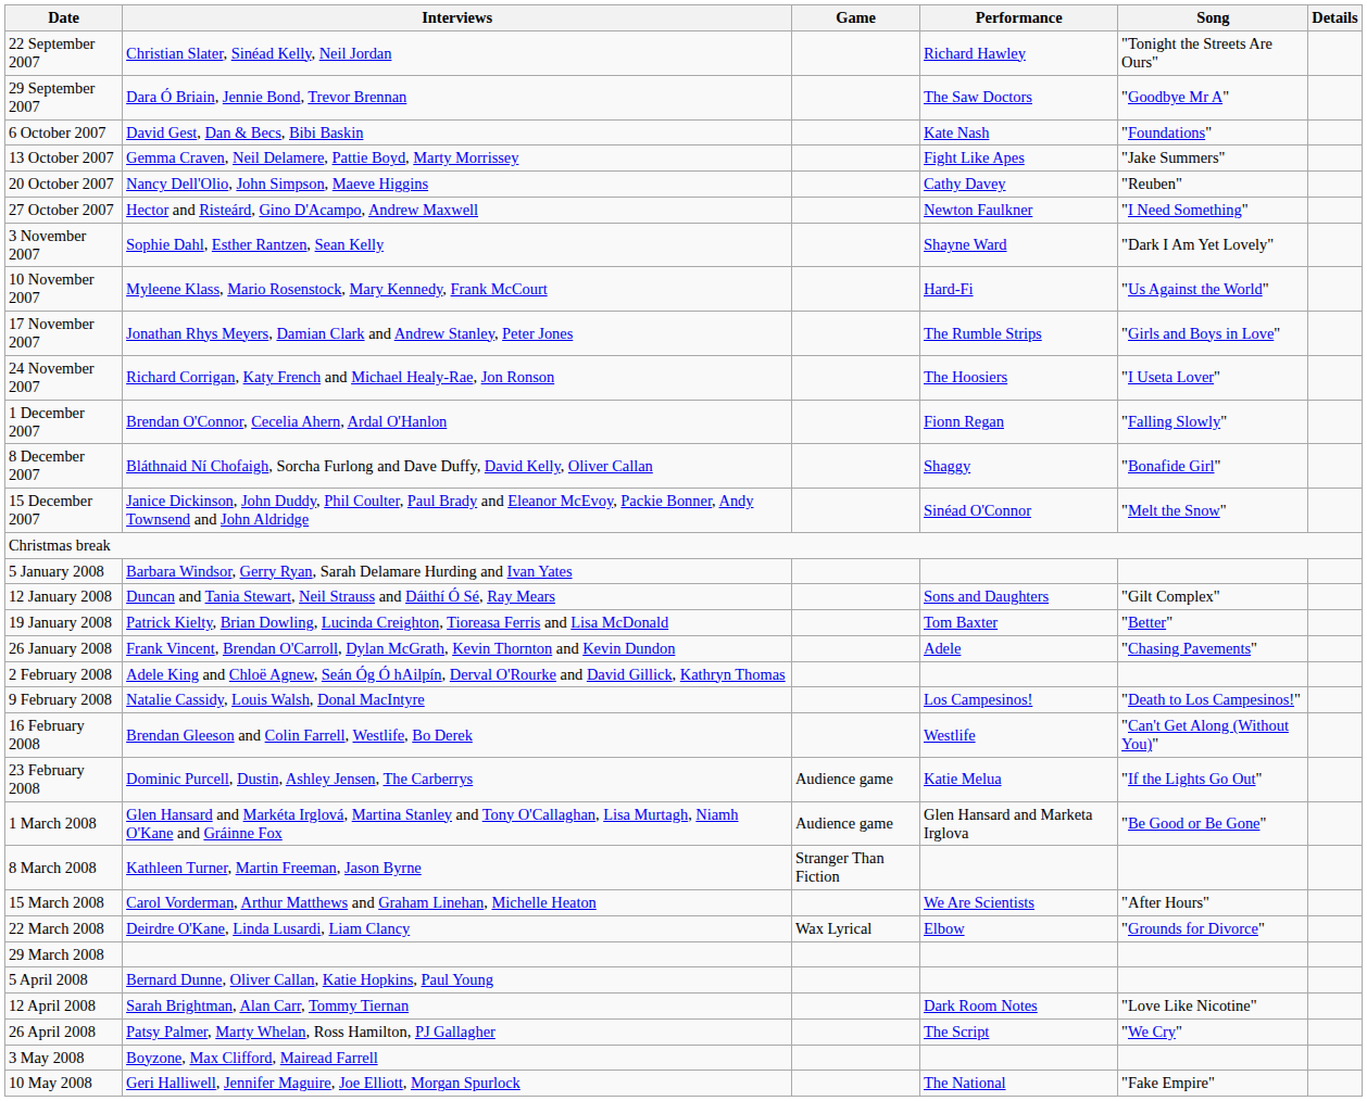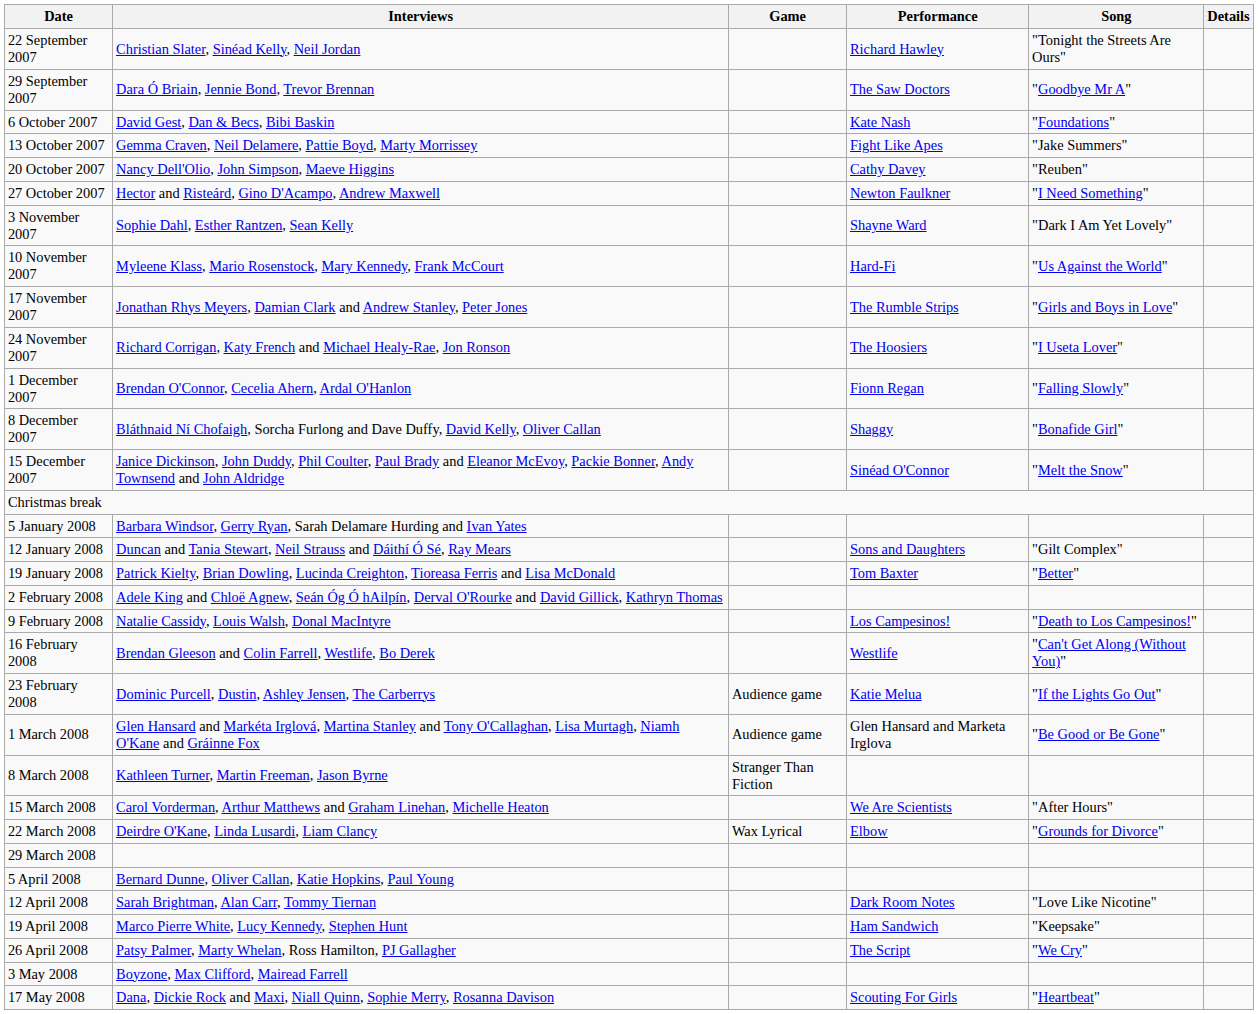 <table class="wikitable collapsible collapsed" style="font-size:90%">
 <tr>
 <th>Date</th>
 <th>Interviews</th>
 <th>Game</th>
 <th>Performance</th>
 <th>Song</th>
 <th>Details</th>
 </tr>
 <tr>
 <td>22 September 2007</td>
 <td><a href='#'>Christian Slater</a>, <a href='#'>Sinéad Kelly</a>, <a href='#'>Neil Jordan</a></td>
 <td></td>
 <td><a href='#'>Richard Hawley</a></td>
 <td>"Tonight the Streets Are Ours"</td>
 <td> </td>
 </tr>
 <tr>
 <td>29 September 2007</td>
 <td><a href='#'>Dara Ó Briain</a>, <a href='#'>Jennie Bond</a>, <a href='#'>Trevor Brennan</a></td>
 <td></td>
 <td><a href='#'>The Saw Doctors</a></td>
 <td>"<a href='#'>Goodbye Mr A</a>"</td>
 <td> </td>
 </tr>
 <tr>
 <td>6 October 2007</td>
 <td><a href='#'>David Gest</a>, <a href='#'>Dan & Becs</a>, <a href='#'>Bibi Baskin</a></td>
 <td></td>
 <td><a href='#'>Kate Nash</a></td>
 <td>"<a href='#'>Foundations</a>"</td>
 <td> </td>
 </tr>
 <tr>
 <td>13 October 2007</td>
 <td><a href='#'>Gemma Craven</a>, <a href='#'>Neil Delamere</a>, <a href='#'>Pattie Boyd</a>, <a href='#'>Marty Morrissey</a></td>
 <td></td>
 <td><a href='#'>Fight Like Apes</a></td>
 <td>"Jake Summers"</td>
 <td> </td>
 </tr>
 <tr>
 <td>20 October 2007</td>
 <td><a href='#'>Nancy Dell'Olio</a>, <a href='#'>John Simpson</a>, <a href='#'>Maeve Higgins</a></td>
 <td></td>
 <td><a href='#'>Cathy Davey</a></td>
 <td>"Reuben"</td>
 <td> </td>
 </tr>
 <tr>
 <td>27 October 2007</td>
 <td><a href='#'>Hector</a> and <a href='#'>Risteárd</a>, <a href='#'>Gino D'Acampo</a>, <a href='#'>Andrew Maxwell</a></td>
 <td></td>
 <td><a href='#'>Newton Faulkner</a></td>
 <td>"<a href='#'>I Need Something</a>"</td>
 <td> </td>
 </tr>
 <tr>
 <td>3 November 2007</td>
 <td><a href='#'>Sophie Dahl</a>, <a href='#'>Esther Rantzen</a>, <a href='#'>Sean Kelly</a></td>
 <td></td>
 <td><a href='#'>Shayne Ward</a></td>
 <td>"Dark I Am Yet Lovely"</td>
 <td> </td>
 </tr>
 <tr>
 <td>10 November 2007</td>
 <td><a href='#'>Myleene Klass</a>, <a href='#'>Mario Rosenstock</a>, <a href='#'>Mary Kennedy</a>, <a href='#'>Frank McCourt</a></td>
 <td></td>
 <td><a href='#'>Hard-Fi</a></td>
 <td>"<a href='#'>Us Against the World</a>"</td>
 <td> </td>
 </tr>
 <tr>
 <td>17 November 2007</td>
 <td><a href='#'>Jonathan Rhys Meyers</a>, <a href='#'>Damian Clark</a> and <a href='#'>Andrew Stanley</a>, <a href='#'>Peter Jones</a></td>
 <td></td>
 <td><a href='#'>The Rumble Strips</a></td>
 <td>"<a href='#'>Girls and Boys in Love</a>"</td>
 <td> </td>
 </tr>
 <tr>
 <td>24 November 2007</td>
 <td><a href='#'>Richard Corrigan</a>, <a href='#'>Katy French</a> and <a href='#'>Michael Healy-Rae</a>, <a href='#'>Jon Ronson</a></td>
 <td></td>
 <td><a href='#'>The Hoosiers</a></td>
 <td>"<a href='#'>I Useta Lover</a>"</td>
 <td> </td>
 </tr>
 <tr>
 <td>1 December 2007</td>
 <td><a href='#'>Brendan O'Connor</a>, <a href='#'>Cecelia Ahern</a>, <a href='#'>Ardal O'Hanlon</a></td>
 <td></td>
 <td><a href='#'>Fionn Regan</a></td>
 <td>"<a href='#'>Falling Slowly</a>"</td>
 <td> </td>
 </tr>
 <tr>
 <td>8 December 2007</td>
 <td><a href='#'>Bláthnaid Ní Chofaigh</a>, Sorcha Furlong and Dave Duffy, <a href='#'>David Kelly</a>, <a href='#'>Oliver Callan</a></td>
 <td></td>
 <td><a href='#'>Shaggy</a></td>
 <td>"<a href='#'>Bonafide Girl</a>"</td>
 <td> </td>
 </tr>
 <tr>
 <td>15 December 2007</td>
 <td><a href='#'>Janice Dickinson</a>, <a href='#'>John Duddy</a>, <a href='#'>Phil Coulter</a>, <a href='#'>Paul Brady</a> and <a href='#'>Eleanor McEvoy</a>, <a href='#'>Packie Bonner</a>, <a href='#'>Andy Townsend</a> and <a href='#'>John Aldridge</a></td>
 <td></td>
 <td><a href='#'>Sinéad O'Connor</a></td>
 <td>"<a href='#'>Melt the Snow</a>"</td>
 <td> </td>
 </tr>
 <tr>
 <td colspan="6">Christmas break</td>
 </tr>
 <tr>
 <td>5 January 2008</td>
 <td><a href='#'>Barbara Windsor</a>, <a href='#'>Gerry Ryan</a>, Sarah Delamare Hurding and <a href='#'>Ivan Yates</a></td>
 <td></td>
 <td></td>
 <td></td>
 <td> </td>
 </tr>
 <tr>
 <td>12 January 2008</td>
 <td><a href='#'>Duncan</a> and <a href='#'>Tania Stewart</a>, <a href='#'>Neil Strauss</a> and <a href='#'>Dáithí Ó Sé</a>, <a href='#'>Ray Mears</a></td>
 <td></td>
 <td><a href='#'>Sons and Daughters</a></td>
 <td>"Gilt Complex"</td>
 <td> </td>
 </tr>
 <tr>
 <td>19 January 2008</td>
 <td><a href='#'>Patrick Kielty</a>, <a href='#'>Brian Dowling</a>, <a href='#'>Lucinda Creighton</a>, <a href='#'>Tioreasa Ferris</a> and <a href='#'>Lisa McDonald</a></td>
 <td></td>
 <td><a href='#'>Tom Baxter</a></td>
 <td>"<a href='#'>Better</a>"</td>
 <td> </td>
 </tr>
 <tr>
-<td>26 January 2008</td>
-<td><a href='#'>Frank Vincent</a>, <a href='#'>Brendan O'Carroll</a>, <a href='#'>Dylan McGrath</a>, <a href='#'>Kevin Thornton</a> and <a href='#'>Kevin Dundon</a></td>
-<td></td>
-<td><a href='#'>Adele</a></td>
-<td>"<a href='#'>Chasing Pavements</a>"</td>
-<td> </td>
-</tr>
-<tr>
 <td>2 February 2008</td>
 <td><a href='#'>Adele King</a> and <a href='#'>Chloë Agnew</a>, <a href='#'>Seán Óg Ó hAilpín</a>, <a href='#'>Derval O'Rourke</a> and <a href='#'>David Gillick</a>, <a href='#'>Kathryn Thomas</a></td>
 <td></td>
 <td></td>
 <td></td>
 <td> </td>
 </tr>
 <tr>
 <td>9 February 2008</td>
 <td><a href='#'>Natalie Cassidy</a>, <a href='#'>Louis Walsh</a>, <a href='#'>Donal MacIntyre</a></td>
 <td></td>
 <td><a href='#'>Los Campesinos!</a></td>
 <td>"<a href='#'>Death to Los Campesinos!</a>"</td>
 <td> </td>
 </tr>
 <tr>
 <td>16 February 2008</td>
 <td><a href='#'>Brendan Gleeson</a> and <a href='#'>Colin Farrell</a>, <a href='#'>Westlife</a>, <a href='#'>Bo Derek</a></td>
 <td></td>
 <td><a href='#'>Westlife</a></td>
 <td>"<a href='#'>Can't Get Along (Without You)</a>"</td>
 <td> </td>
 </tr>
 <tr>
 <td>23 February 2008</td>
 <td><a href='#'>Dominic Purcell</a>, <a href='#'>Dustin</a>, <a href='#'>Ashley Jensen</a>, <a href='#'>The Carberrys</a></td>
 <td>Audience game</td>
 <td><a href='#'>Katie Melua</a></td>
 <td>"<a href='#'>If the Lights Go Out</a>"</td>
 <td> </td>
 </tr>
 <tr>
 <td>1 March 2008</td>
 <td><a href='#'>Glen Hansard</a> and <a href='#'>Markéta Irglová</a>, <a href='#'>Martina Stanley</a> and <a href='#'>Tony O'Callaghan</a>, <a href='#'>Lisa Murtagh</a>, <a href='#'>Niamh O'Kane</a> and <a href='#'>Gráinne Fox</a></td>
 <td>Audience game</td>
 <td>Glen Hansard and Marketa Irglova</td>
 <td>"<a href='#'>Be Good or Be Gone</a>"</td>
 <td> </td>
 </tr>
 <tr>
 <td>8 March 2008</td>
 <td><a href='#'>Kathleen Turner</a>, <a href='#'>Martin Freeman</a>, <a href='#'>Jason Byrne</a></td>
 <td>Stranger Than Fiction</td>
 <td></td>
 <td></td>
 <td> </td>
 </tr>
 <tr>
 <td>15 March 2008</td>
 <td><a href='#'>Carol Vorderman</a>, <a href='#'>Arthur Matthews</a> and <a href='#'>Graham Linehan</a>, <a href='#'>Michelle Heaton</a></td>
 <td></td>
 <td><a href='#'>We Are Scientists</a></td>
 <td>"After Hours"</td>
 <td> </td>
 </tr>
 <tr>
 <td>22 March 2008</td>
 <td><a href='#'>Deirdre O'Kane</a>, <a href='#'>Linda Lusardi</a>, <a href='#'>Liam Clancy</a></td>
 <td>Wax Lyrical</td>
 <td><a href='#'>Elbow</a></td>
 <td>"<a href='#'>Grounds for Divorce</a>"</td>
 <td> </td>
 </tr>
 <tr>
 <td>29 March 2008</td>
 <td></td>
 <td></td>
 <td></td>
 <td></td>
 <td></td>
 </tr>
 <tr>
 <td>5 April 2008</td>
 <td><a href='#'>Bernard Dunne</a>, <a href='#'>Oliver Callan</a>, <a href='#'>Katie Hopkins</a>, <a href='#'>Paul Young</a></td>
 <td></td>
 <td></td>
 <td></td>
 <td> </td>
 </tr>
 <tr>
 <td>12 April 2008</td>
 <td><a href='#'>Sarah Brightman</a>, <a href='#'>Alan Carr</a>, <a href='#'>Tommy Tiernan</a></td>
 <td></td>
 <td><a href='#'>Dark Room Notes</a></td>
 <td>"Love Like Nicotine"</td>
 <td> </td>
 </tr>
 <tr>
+<td>19 April 2008</td>
+<td><a href='#'>Marco Pierre White</a>, <a href='#'>Lucy Kennedy</a>, <a href='#'>Stephen Hunt</a></td>
+<td></td>
+<td><a href='#'>Ham Sandwich</a></td>
+<td>"Keepsake"</td>
+<td> </td>
+</tr>
+<tr>
 <td>26 April 2008</td>
 <td><a href='#'>Patsy Palmer</a>, <a href='#'>Marty Whelan</a>, Ross Hamilton, <a href='#'>PJ Gallagher</a></td>
 <td></td>
 <td><a href='#'>The Script</a></td>
 <td>"<a href='#'>We Cry</a>"</td>
 <td> </td>
 </tr>
 <tr>
 <td>3 May 2008</td>
 <td><a href='#'>Boyzone</a>, <a href='#'>Max Clifford</a>, <a href='#'>Mairead Farrell</a></td>
 <td></td>
 <td></td>
 <td></td>
 <td> </td>
 </tr>
 <tr>
-<td>10 May 2008</td>
-<td><a href='#'>Geri Halliwell</a>, <a href='#'>Jennifer Maguire</a>, <a href='#'>Joe Elliott</a>, <a href='#'>Morgan Spurlock</a></td>
+<td>17 May 2008</td>
+<td><a href='#'>Dana</a>, <a href='#'>Dickie Rock</a> and <a href='#'>Maxi</a>, <a href='#'>Niall Quinn</a>, <a href='#'>Sophie Merry</a>, <a href='#'>Rosanna Davison</a></td>
 <td></td>
-<td><a href='#'>The National</a></td>
-<td>"Fake Empire"</td>
+<td><a href='#'>Scouting For Girls</a></td>
+<td>"<a href='#'>Heartbeat</a>"</td>
 <td> </td>
 </tr>
 <tr>
 </tr>
 </table>
